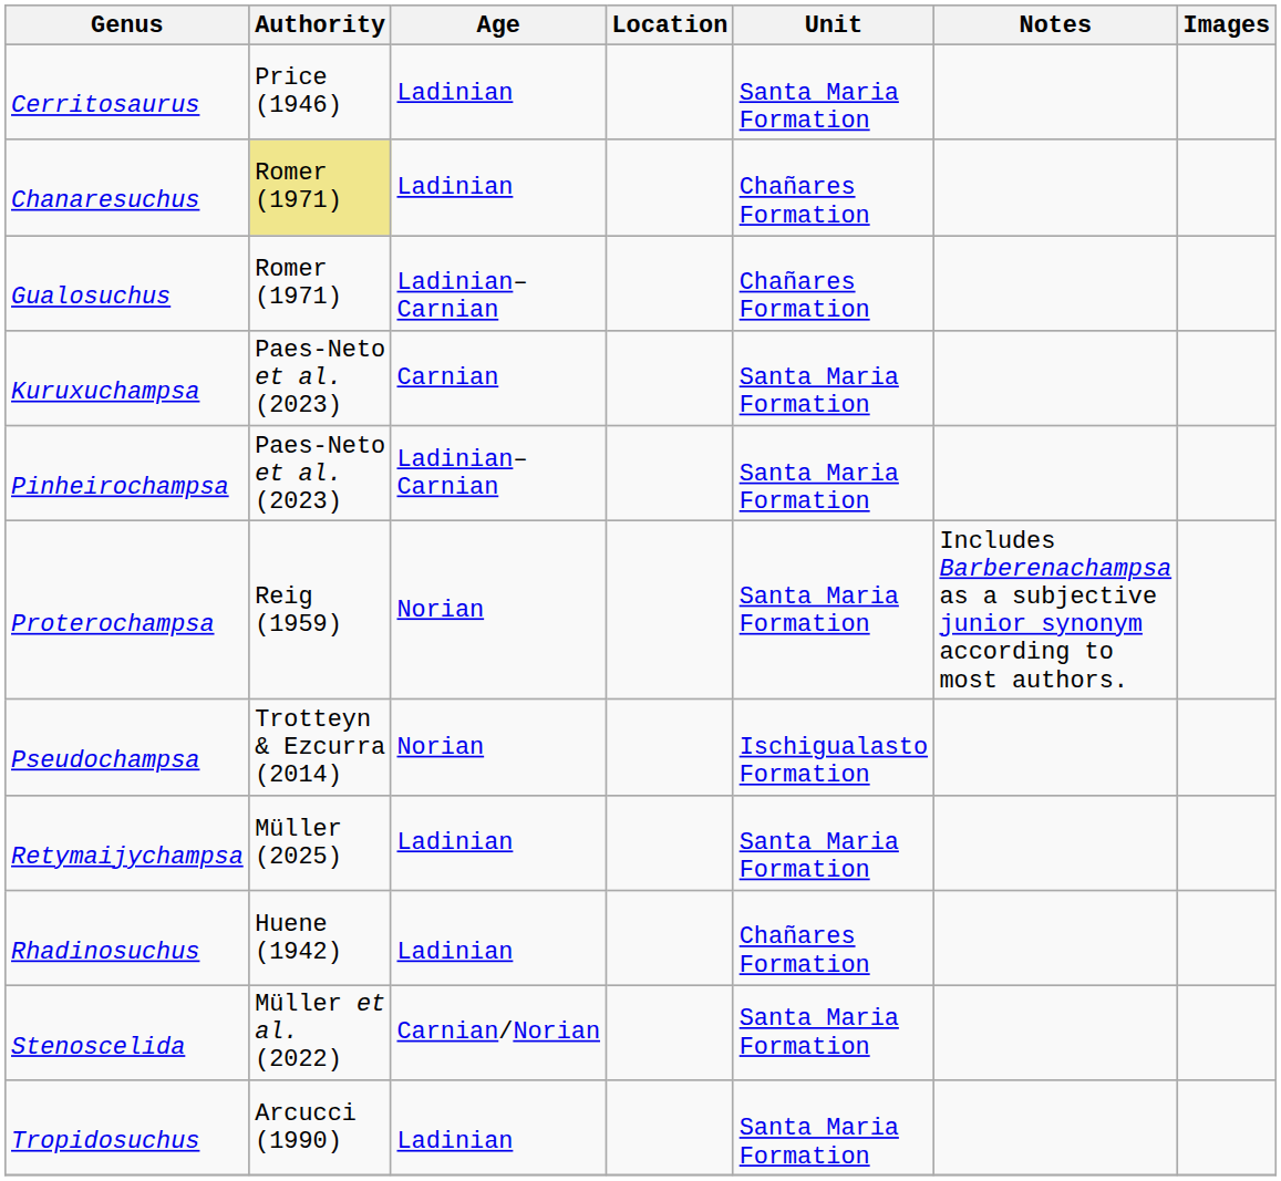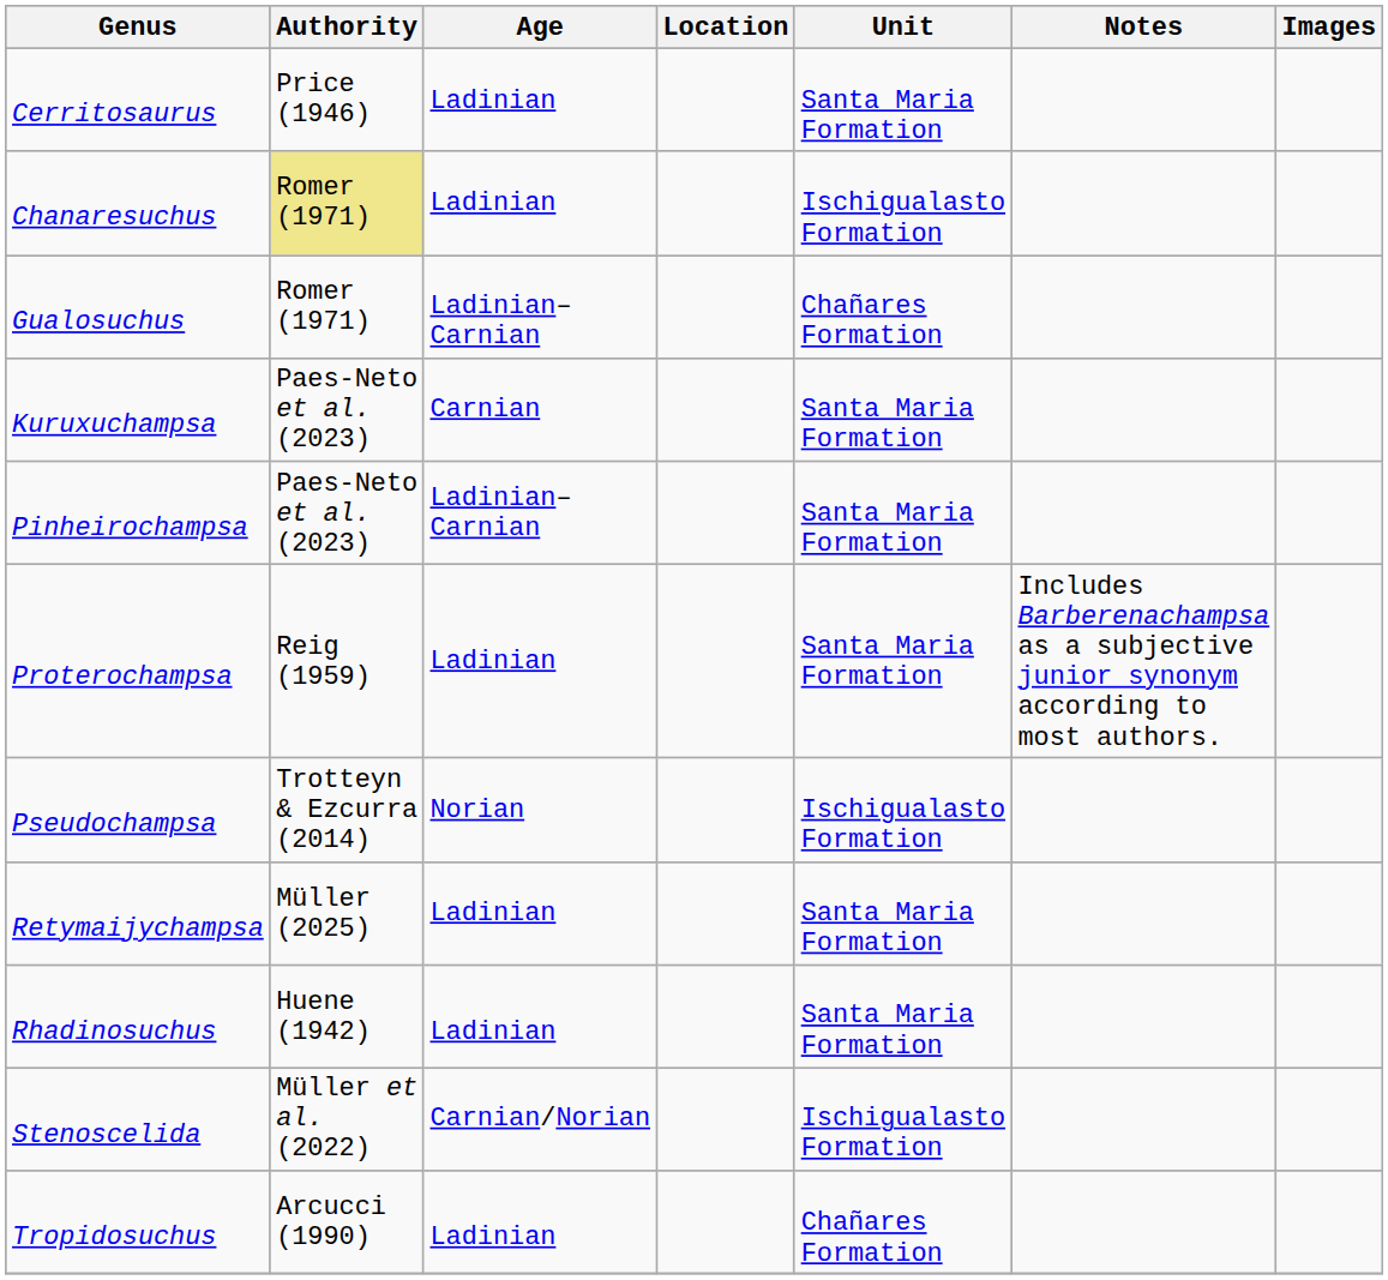 <table class="wikitable sortable" align="center" width="100%">
 <tr>
 <th>Genus</th>
 <th>Authority</th>
 <th>Age</th>
 <th>Location</th>
 <th>Unit</th>
 <th class="unsortable">Notes</th>
 <th class="unsortable">Images</th>
 </tr>
 <tr>
 <td><br><em><a href='#'>Cerritosaurus</a></em></td>
 <td>Price (1946)</td>
 <td><a href='#'>Ladinian</a></td>
 <td><br></td>
 <td><br><a href='#'>Santa Maria Formation</a></td>
 <td></td>
 <td></td>
 </tr>
 <tr>
 <td><br><em><a href='#'>Chanaresuchus</a></em></td>
 <td style="background: khaki;">Romer (1971)</td>
 <td><a href='#'>Ladinian</a></td>
 <td><br></td>
-<td><br><a href='#'>Chañares Formation</a></td>
+<td><br><a href='#'>Ischigualasto Formation</a></td>
 <td></td>
 <td></td>
 </tr>
 <tr>
 <td><br><em><a href='#'>Gualosuchus</a></em></td>
 <td>Romer (1971)</td>
 <td><br><a href='#'>Ladinian</a>–<a href='#'>Carnian</a></td>
 <td><br></td>
 <td><br><a href='#'>Chañares Formation</a></td>
 <td></td>
 <td></td>
 </tr>
 <tr>
 <td><br><em><a href='#'>Kuruxuchampsa</a></em></td>
 <td>Paes-Neto <em>et al.</em> (2023)</td>
 <td><a href='#'>Carnian</a></td>
 <td><br></td>
 <td><br><a href='#'>Santa Maria Formation</a></td>
 <td></td>
 <td></td>
 </tr>
 <tr>
 <td><br><em><a href='#'>Pinheirochampsa</a></em></td>
 <td>Paes-Neto <em>et al.</em> (2023)</td>
 <td><a href='#'>Ladinian</a>–<a href='#'>Carnian</a></td>
 <td><br></td>
 <td><br><a href='#'>Santa Maria Formation</a></td>
 <td></td>
 <td></td>
 </tr>
 <tr>
 <td><br><em><a href='#'>Proterochampsa</a></em></td>
 <td>Reig (1959)</td>
-<td><a href='#'>Norian</a></td>
+<td><a href='#'>Ladinian</a></td>
 <td><br></td>
 <td><a href='#'>Santa Maria Formation</a></td>
 <td>Includes <em><a href='#'>Barberenachampsa</a></em> as a subjective <a href='#'>junior synonym</a> according to most authors.</td>
 <td></td>
 </tr>
 <tr>
 <td><br><em><a href='#'>Pseudochampsa</a></em></td>
 <td>Trotteyn & Ezcurra (2014)</td>
 <td><a href='#'>Norian</a></td>
 <td><br></td>
 <td><br><a href='#'>Ischigualasto Formation</a></td>
 <td></td>
 <td></td>
 </tr>
 <tr>
 <td><br><em><a href='#'>Retymaijychampsa</a></em></td>
 <td>Müller (2025)</td>
 <td><a href='#'>Ladinian</a></td>
 <td><br></td>
 <td><br><a href='#'>Santa Maria Formation</a></td>
 <td></td>
 </tr>
 <tr>
 <td><br><em><a href='#'>Rhadinosuchus</a></em></td>
 <td>Huene (1942)</td>
 <td><br><a href='#'>Ladinian</a></td>
 <td><br></td>
-<td><br><a href='#'>Chañares Formation</a></td>
+<td><br><a href='#'>Santa Maria Formation</a></td>
 <td></td>
 <td></td>
 </tr>
 <tr>
 <td><br><em><a href='#'>Stenoscelida</a></em></td>
 <td>Müller <em>et al.</em> (2022)</td>
 <td><a href='#'>Carnian</a>/<a href='#'>Norian</a></td>
 <td><br></td>
-<td><a href='#'>Santa Maria Formation</a></td>
+<td><br><a href='#'>Ischigualasto Formation</a></td>
 <td></td>
 <td></td>
 </tr>
 <tr>
 <td><br><em><a href='#'>Tropidosuchus</a></em></td>
 <td>Arcucci (1990)</td>
 <td><br><a href='#'>Ladinian</a></td>
 <td><br></td>
-<td><br><a href='#'>Santa Maria Formation</a></td>
+<td><br><a href='#'>Chañares Formation</a></td>
 <td></td>
 <td></td>
 </tr>
 <tr>
 </tr>
 </table>
